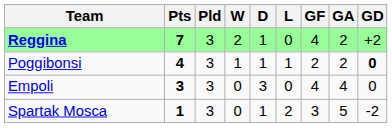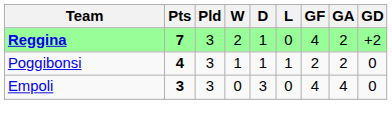 <table class=wikitable style="text-align:center">
 <tr>
 <th width=165>Team</th>
 <th width=20>Pts</th>
 <th width=20>Pld</th>
 <th width=20>W</th>
 <th width=20>D</th>
 <th width=20>L</th>
 <th width=20>GF</th>
 <th width=20>GA</th>
 <th width=20>GD</th>
 </tr>
 <tr align=center style="background:#98FF98;">
 <td style="text-align:left"> <strong><a href='#'>Reggina</a></strong></td>
 <td><strong>7</strong></td>
 <td>3</td>
 <td>2</td>
 <td>1</td>
 <td>0</td>
 <td>4</td>
 <td>2</td>
 <td>+2</td>
 </tr>
 <tr>
 <td style="text-align:left"> <a href='#'>Poggibonsi</a></td>
 <td><strong>4</strong></td>
 <td>3</td>
 <td>1</td>
 <td>1</td>
 <td>1</td>
 <td>2</td>
 <td>2</td>
-<td><strong>0</strong></td>
+<td>0</td>
 </tr>
 <tr>
 <td style="text-align:left"> <a href='#'>Empoli</a></td>
 <td><strong>3</strong></td>
 <td>3</td>
 <td>0</td>
 <td>3</td>
 <td>0</td>
 <td>4</td>
 <td>4</td>
 <td>0</td>
 </tr>
-<tr>
-<td style="text-align:left"> <a href='#'>Spartak Mosca</a></td>
-<td><strong>1</strong></td>
-<td>3</td>
-<td>0</td>
-<td>1</td>
-<td>2</td>
-<td>3</td>
-<td>5</td>
-<td>-2</td>
-</tr>
 </table>
